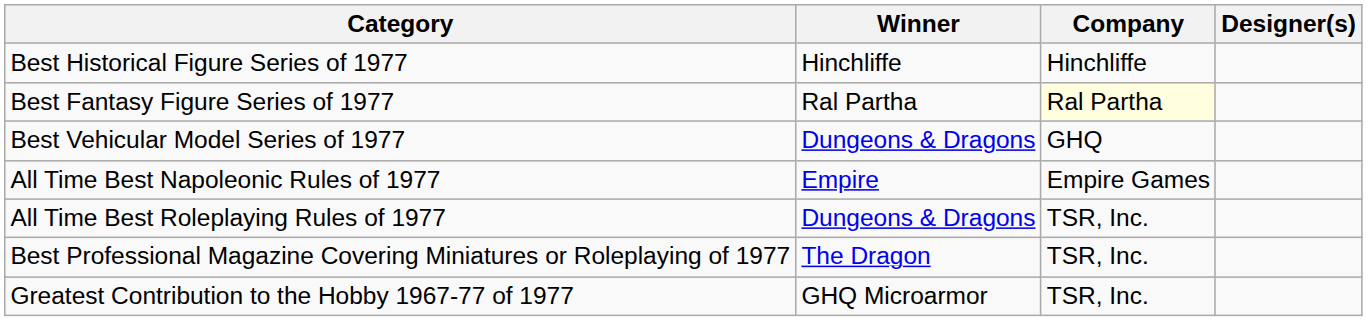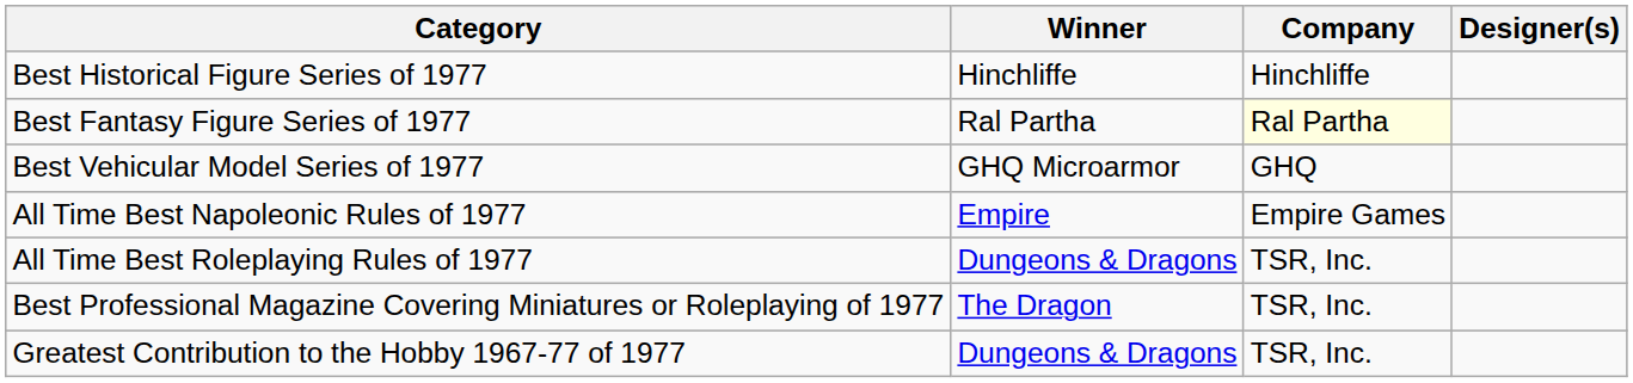 <table class="wikitable">
 <tr>
 <th>Category</th>
 <th>Winner</th>
 <th>Company</th>
 <th>Designer(s)</th>
 </tr>
 <tr>
 <td>Best Historical Figure Series of 1977</td>
 <td>Hinchliffe</td>
 <td>Hinchliffe</td>
 <td></td>
 </tr>
 <tr>
 <td>Best Fantasy Figure Series of 1977</td>
 <td>Ral Partha</td>
 <td style="background: lightyellow;">Ral Partha</td>
 <td></td>
 </tr>
 <tr>
 <td>Best Vehicular Model Series of 1977</td>
-<td><a href='#'>Dungeons & Dragons</a></td>
+<td>GHQ Microarmor</td>
 <td>GHQ</td>
 <td></td>
 </tr>
 <tr>
 <td>All Time Best Napoleonic Rules of 1977</td>
 <td><a href='#'>Empire</a></td>
 <td>Empire Games</td>
 <td></td>
 </tr>
 <tr>
 <td>All Time Best Roleplaying Rules of 1977</td>
 <td><a href='#'>Dungeons & Dragons</a></td>
 <td>TSR, Inc.</td>
 <td></td>
 </tr>
 <tr>
 <td>Best Professional Magazine Covering Miniatures or Roleplaying of 1977</td>
 <td><a href='#'>The Dragon</a></td>
 <td>TSR, Inc.</td>
 <td></td>
 </tr>
 <tr>
 <td>Greatest Contribution to the Hobby 1967-77 of 1977</td>
-<td>GHQ Microarmor</td>
+<td><a href='#'>Dungeons & Dragons</a></td>
 <td>TSR, Inc.</td>
 <td></td>
 </tr>
 </table>
